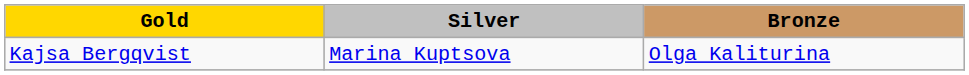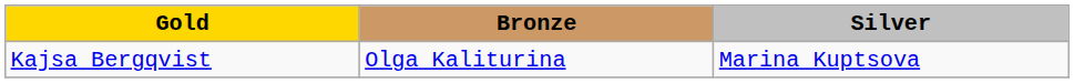 <table class="wikitable" style="text-align:left">
 <tr align="center">
 <td width=200 bgcolor=gold><strong>Gold</strong></td>
+<td width=200 bgcolor=CC9966><strong>Bronze</strong></td>
 <td width=200 bgcolor=silver><strong>Silver</strong></td>
-<td width=200 bgcolor=CC9966><strong>Bronze</strong></td>
 </tr>
 <tr>
 <td><a href='#'>Kajsa Bergqvist</a><br><em></em></td>
+<td><a href='#'>Olga Kaliturina</a><br><em></em></td>
 <td><a href='#'>Marina Kuptsova</a><br><em></em></td>
-<td><a href='#'>Olga Kaliturina</a><br><em></em></td>
 </tr>
 </table>
